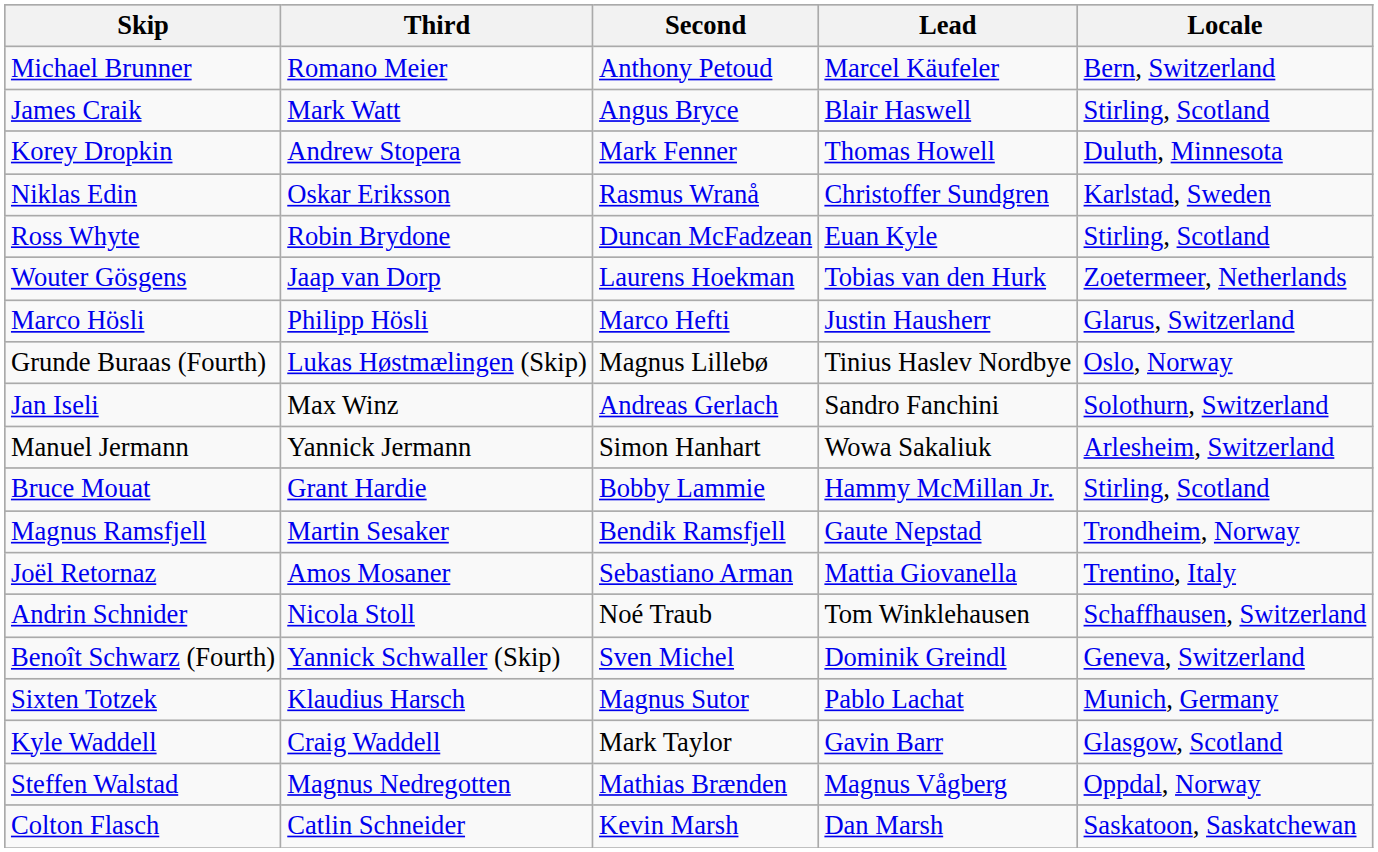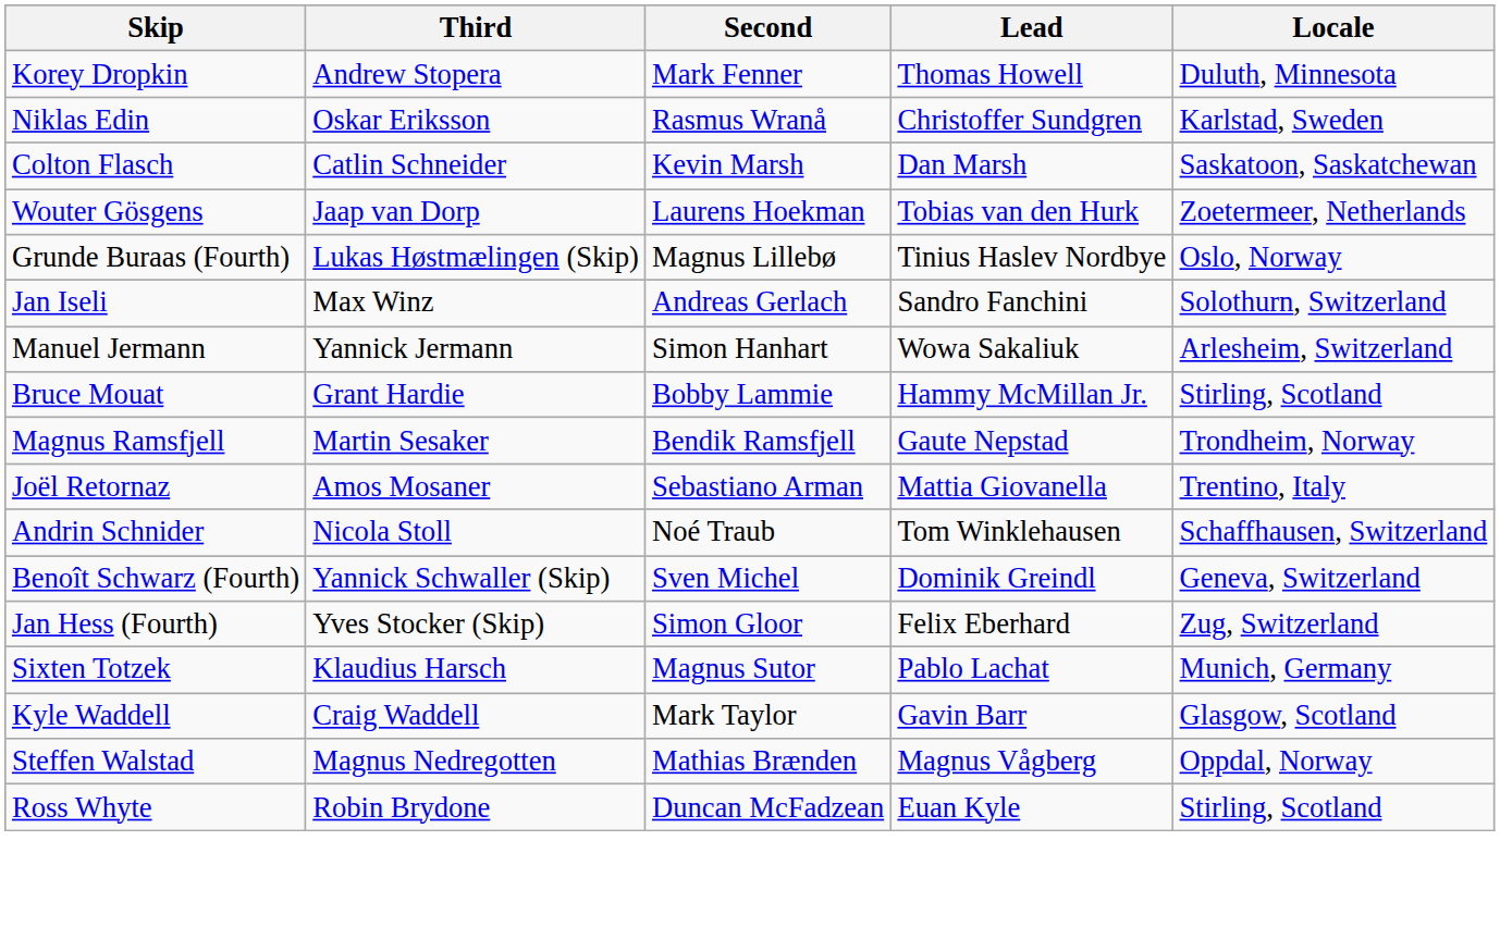 <table class=wikitable>
 <tr>
 <th scope="col">Skip</th>
 <th scope="col">Third</th>
 <th scope="col">Second</th>
 <th scope="col">Lead</th>
 <th scope="col">Locale</th>
-</tr>
-<tr>
-<td><a href='#'>Michael Brunner</a></td>
-<td><a href='#'>Romano Meier</a></td>
-<td><a href='#'>Anthony Petoud</a></td>
-<td><a href='#'>Marcel Käufeler</a></td>
-<td> <a href='#'>Bern</a>, <a href='#'>Switzerland</a></td>
-</tr>
-<tr>
-<td><a href='#'>James Craik</a></td>
-<td><a href='#'>Mark Watt</a></td>
-<td><a href='#'>Angus Bryce</a></td>
-<td><a href='#'>Blair Haswell</a></td>
-<td> <a href='#'>Stirling</a>, <a href='#'>Scotland</a></td>
 </tr>
 <tr>
 <td><a href='#'>Korey Dropkin</a></td>
 <td><a href='#'>Andrew Stopera</a></td>
 <td><a href='#'>Mark Fenner</a></td>
 <td><a href='#'>Thomas Howell</a></td>
 <td> <a href='#'>Duluth</a>, <a href='#'>Minnesota</a></td>
 </tr>
 <tr>
 <td><a href='#'>Niklas Edin</a></td>
 <td><a href='#'>Oskar Eriksson</a></td>
 <td><a href='#'>Rasmus Wranå</a></td>
 <td><a href='#'>Christoffer Sundgren</a></td>
 <td> <a href='#'>Karlstad</a>, <a href='#'>Sweden</a></td>
 </tr>
 <tr>
-<td><a href='#'>Ross Whyte</a></td>
-<td><a href='#'>Robin Brydone</a></td>
-<td><a href='#'>Duncan McFadzean</a></td>
-<td><a href='#'>Euan Kyle</a></td>
-<td> <a href='#'>Stirling</a>, <a href='#'>Scotland</a></td>
+<td><a href='#'>Colton Flasch</a></td>
+<td><a href='#'>Catlin Schneider</a></td>
+<td><a href='#'>Kevin Marsh</a></td>
+<td><a href='#'>Dan Marsh</a></td>
+<td> <a href='#'>Saskatoon</a>, <a href='#'>Saskatchewan</a></td>
 </tr>
 <tr>
 <td><a href='#'>Wouter Gösgens</a></td>
 <td><a href='#'>Jaap van Dorp</a></td>
 <td><a href='#'>Laurens Hoekman</a></td>
 <td><a href='#'>Tobias van den Hurk</a></td>
 <td> <a href='#'>Zoetermeer</a>, <a href='#'>Netherlands</a></td>
-</tr>
-<tr>
-<td><a href='#'>Marco Hösli</a></td>
-<td><a href='#'>Philipp Hösli</a></td>
-<td><a href='#'>Marco Hefti</a></td>
-<td><a href='#'>Justin Hausherr</a></td>
-<td> <a href='#'>Glarus</a>, <a href='#'>Switzerland</a></td>
 </tr>
 <tr>
 <td>Grunde Buraas (Fourth)</td>
 <td><a href='#'>Lukas Høstmælingen</a> (Skip)</td>
 <td>Magnus Lillebø</td>
 <td>Tinius Haslev Nordbye</td>
 <td> <a href='#'>Oslo</a>, <a href='#'>Norway</a></td>
 </tr>
 <tr>
 <td><a href='#'>Jan Iseli</a></td>
 <td>Max Winz</td>
 <td><a href='#'>Andreas Gerlach</a></td>
 <td>Sandro Fanchini</td>
 <td> <a href='#'>Solothurn</a>, <a href='#'>Switzerland</a></td>
 </tr>
 <tr>
 <td>Manuel Jermann</td>
 <td>Yannick Jermann</td>
 <td>Simon Hanhart</td>
 <td>Wowa Sakaliuk</td>
 <td> <a href='#'>Arlesheim</a>, <a href='#'>Switzerland</a></td>
 </tr>
 <tr>
 <td><a href='#'>Bruce Mouat</a></td>
 <td><a href='#'>Grant Hardie</a></td>
 <td><a href='#'>Bobby Lammie</a></td>
 <td><a href='#'>Hammy McMillan Jr.</a></td>
 <td> <a href='#'>Stirling</a>, <a href='#'>Scotland</a></td>
 </tr>
 <tr>
 <td><a href='#'>Magnus Ramsfjell</a></td>
 <td><a href='#'>Martin Sesaker</a></td>
 <td><a href='#'>Bendik Ramsfjell</a></td>
 <td><a href='#'>Gaute Nepstad</a></td>
 <td> <a href='#'>Trondheim</a>, <a href='#'>Norway</a></td>
 </tr>
 <tr>
 <td><a href='#'>Joël Retornaz</a></td>
 <td><a href='#'>Amos Mosaner</a></td>
 <td><a href='#'>Sebastiano Arman</a></td>
 <td><a href='#'>Mattia Giovanella</a></td>
 <td> <a href='#'>Trentino</a>, <a href='#'>Italy</a></td>
 </tr>
 <tr>
 <td><a href='#'>Andrin Schnider</a></td>
 <td><a href='#'>Nicola Stoll</a></td>
 <td>Noé Traub</td>
 <td>Tom Winklehausen</td>
 <td> <a href='#'>Schaffhausen</a>, <a href='#'>Switzerland</a></td>
 </tr>
 <tr>
 <td><a href='#'>Benoît Schwarz</a> (Fourth)</td>
 <td><a href='#'>Yannick Schwaller</a> (Skip)</td>
 <td><a href='#'>Sven Michel</a></td>
 <td><a href='#'>Dominik Greindl</a></td>
 <td> <a href='#'>Geneva</a>, <a href='#'>Switzerland</a></td>
 </tr>
 <tr>
+<td><a href='#'>Jan Hess</a> (Fourth)</td>
+<td>Yves Stocker (Skip)</td>
+<td><a href='#'>Simon Gloor</a></td>
+<td>Felix Eberhard</td>
+<td> <a href='#'>Zug</a>, <a href='#'>Switzerland</a></td>
+</tr>
+<tr>
 <td><a href='#'>Sixten Totzek</a></td>
 <td><a href='#'>Klaudius Harsch</a></td>
 <td><a href='#'>Magnus Sutor</a></td>
 <td><a href='#'>Pablo Lachat</a></td>
 <td> <a href='#'>Munich</a>, <a href='#'>Germany</a></td>
 </tr>
 <tr>
 <td><a href='#'>Kyle Waddell</a></td>
 <td><a href='#'>Craig Waddell</a></td>
 <td>Mark Taylor</td>
 <td><a href='#'>Gavin Barr</a></td>
 <td> <a href='#'>Glasgow</a>, <a href='#'>Scotland</a></td>
 </tr>
 <tr>
 <td><a href='#'>Steffen Walstad</a></td>
 <td><a href='#'>Magnus Nedregotten</a></td>
 <td><a href='#'>Mathias Brænden</a></td>
 <td><a href='#'>Magnus Vågberg</a></td>
 <td> <a href='#'>Oppdal</a>, <a href='#'>Norway</a></td>
 </tr>
 <tr>
-<td><a href='#'>Colton Flasch</a></td>
-<td><a href='#'>Catlin Schneider</a></td>
-<td><a href='#'>Kevin Marsh</a></td>
-<td><a href='#'>Dan Marsh</a></td>
-<td> <a href='#'>Saskatoon</a>, <a href='#'>Saskatchewan</a></td>
+<td><a href='#'>Ross Whyte</a></td>
+<td><a href='#'>Robin Brydone</a></td>
+<td><a href='#'>Duncan McFadzean</a></td>
+<td><a href='#'>Euan Kyle</a></td>
+<td> <a href='#'>Stirling</a>, <a href='#'>Scotland</a></td>
 </tr>
 </table>
